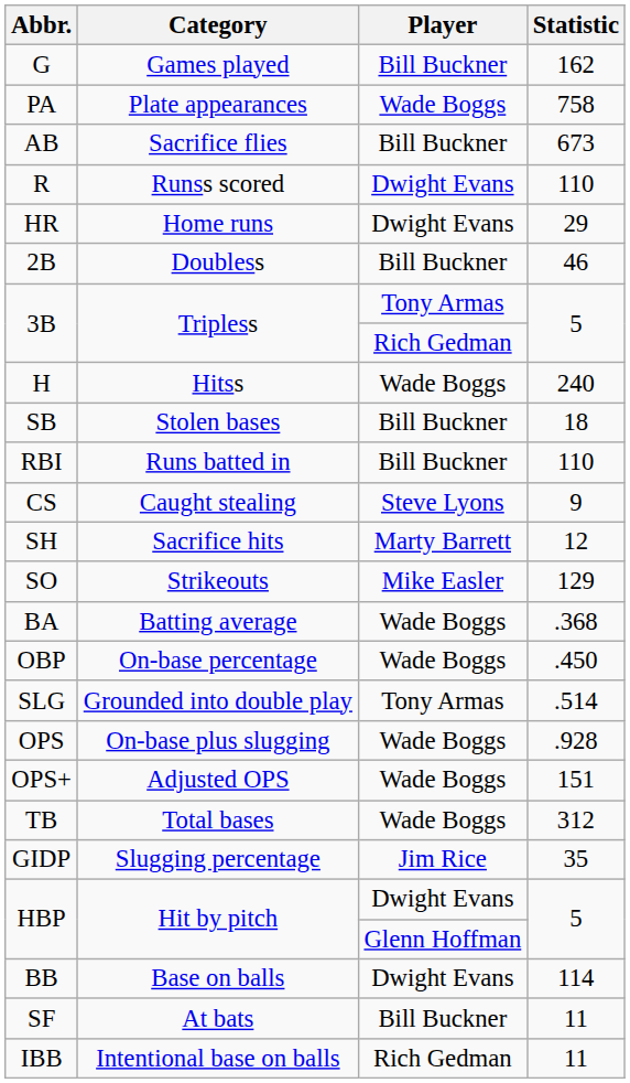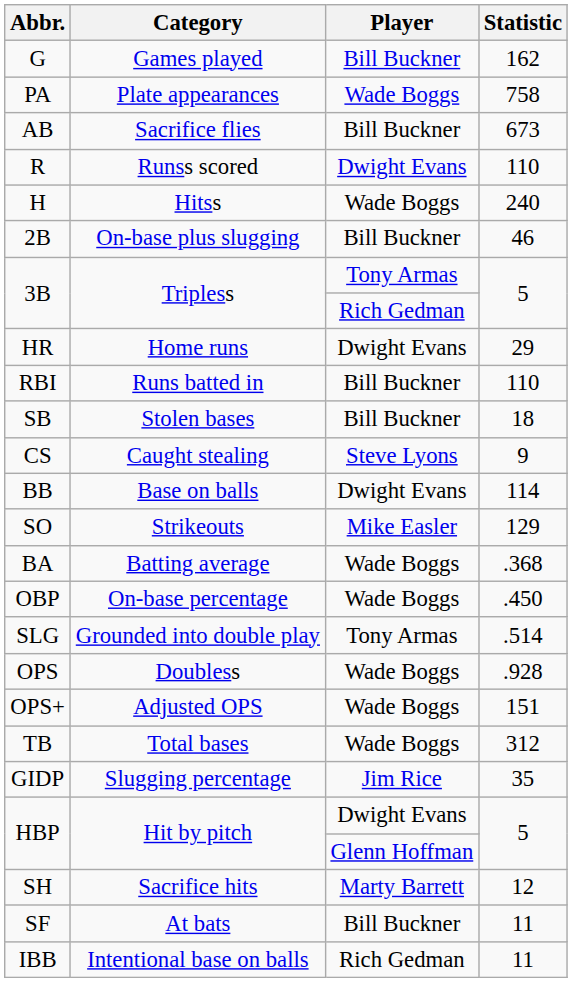 <table class="wikitable sortable" style="text-align:center;">
 <tr>
 <th>Abbr.</th>
 <th>Category</th>
 <th>Player</th>
 <th>Statistic</th>
 </tr>
 <tr>
 <td>G</td>
 <td><a href='#'>Games played</a></td>
 <td><a href='#'>Bill Buckner</a></td>
 <td>162</td>
 </tr>
 <tr>
 <td>PA</td>
 <td><a href='#'>Plate appearances</a></td>
 <td><a href='#'>Wade Boggs</a></td>
 <td>758</td>
 </tr>
 <tr>
 <td>AB</td>
 <td><a href='#'>Sacrifice flies</a></td>
 <td>Bill Buckner</td>
 <td>673</td>
 </tr>
 <tr>
 <td>R</td>
 <td><a href='#'>Runs</a>s scored</td>
 <td><a href='#'>Dwight Evans</a></td>
 <td>110</td>
 </tr>
 <tr>
-<td>HR</td>
-<td><a href='#'>Home runs</a></td>
-<td>Dwight Evans</td>
-<td>29</td>
+<td>H</td>
+<td><a href='#'>Hits</a>s</td>
+<td>Wade Boggs</td>
+<td>240</td>
 </tr>
 <tr>
 <td>2B</td>
-<td><a href='#'>Doubles</a>s</td>
+<td><a href='#'>On-base plus slugging</a></td>
 <td>Bill Buckner</td>
 <td>46</td>
 </tr>
 <tr>
 <td rowspan=2>3B</td>
 <td rowspan=2><a href='#'>Triples</a>s</td>
 <td><a href='#'>Tony Armas</a></td>
 <td rowspan=2>5</td>
 </tr>
 <tr>
 <td><a href='#'>Rich Gedman</a></td>
 </tr>
 <tr>
-<td>H</td>
-<td><a href='#'>Hits</a>s</td>
-<td>Wade Boggs</td>
-<td>240</td>
+<td>HR</td>
+<td><a href='#'>Home runs</a></td>
+<td>Dwight Evans</td>
+<td>29</td>
+</tr>
+<tr>
+<td>RBI</td>
+<td><a href='#'>Runs batted in</a></td>
+<td>Bill Buckner</td>
+<td>110</td>
 </tr>
 <tr>
 <td>SB</td>
 <td><a href='#'>Stolen bases</a></td>
 <td>Bill Buckner</td>
 <td>18</td>
 </tr>
 <tr>
-<td>RBI</td>
-<td><a href='#'>Runs batted in</a></td>
-<td>Bill Buckner</td>
-<td>110</td>
-</tr>
-<tr>
 <td>CS</td>
 <td><a href='#'>Caught stealing</a></td>
 <td><a href='#'>Steve Lyons</a></td>
 <td>9</td>
 </tr>
 <tr>
-<td>SH</td>
-<td><a href='#'>Sacrifice hits</a></td>
-<td><a href='#'>Marty Barrett</a></td>
-<td>12</td>
+<td>BB</td>
+<td><a href='#'>Base on balls</a></td>
+<td>Dwight Evans</td>
+<td>114</td>
 </tr>
 <tr>
 <td>SO</td>
 <td><a href='#'>Strikeouts</a></td>
 <td><a href='#'>Mike Easler</a></td>
 <td>129</td>
 </tr>
 <tr>
 <td>BA</td>
 <td><a href='#'>Batting average</a></td>
 <td>Wade Boggs</td>
 <td>.368</td>
 </tr>
 <tr>
 <td>OBP</td>
 <td><a href='#'>On-base percentage</a></td>
 <td>Wade Boggs</td>
 <td>.450</td>
 </tr>
 <tr>
 <td>SLG</td>
 <td><a href='#'>Grounded into double play</a></td>
 <td>Tony Armas</td>
 <td>.514</td>
 </tr>
 <tr>
 <td>OPS</td>
-<td><a href='#'>On-base plus slugging</a></td>
+<td><a href='#'>Doubles</a>s</td>
 <td>Wade Boggs</td>
 <td>.928</td>
 </tr>
 <tr>
 <td>OPS+</td>
 <td><a href='#'>Adjusted OPS</a></td>
 <td>Wade Boggs</td>
 <td>151</td>
 </tr>
 <tr>
 <td>TB</td>
 <td><a href='#'>Total bases</a></td>
 <td>Wade Boggs</td>
 <td>312</td>
 </tr>
 <tr>
 <td>GIDP</td>
 <td><a href='#'>Slugging percentage</a></td>
 <td><a href='#'>Jim Rice</a></td>
 <td>35</td>
 </tr>
 <tr>
 <td rowspan=2>HBP</td>
 <td rowspan=2><a href='#'>Hit by pitch</a></td>
 <td>Dwight Evans</td>
 <td rowspan=2>5</td>
 </tr>
 <tr>
 <td><a href='#'>Glenn Hoffman</a></td>
 </tr>
 <tr>
-<td>BB</td>
-<td><a href='#'>Base on balls</a></td>
-<td>Dwight Evans</td>
-<td>114</td>
+<td>SH</td>
+<td><a href='#'>Sacrifice hits</a></td>
+<td><a href='#'>Marty Barrett</a></td>
+<td>12</td>
 </tr>
 <tr>
 <td>SF</td>
 <td><a href='#'>At bats</a></td>
 <td>Bill Buckner</td>
 <td>11</td>
 </tr>
 <tr>
 <td>IBB</td>
 <td><a href='#'>Intentional base on balls</a></td>
 <td>Rich Gedman</td>
 <td>11</td>
 </tr>
 </table>
